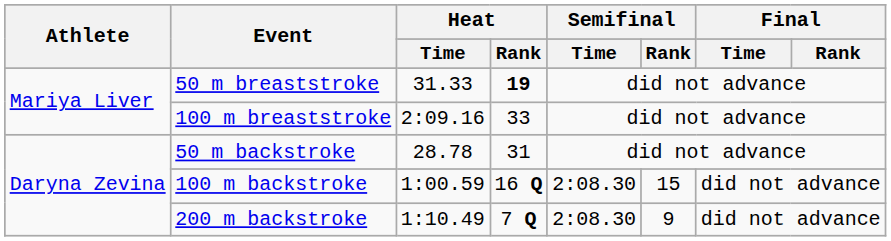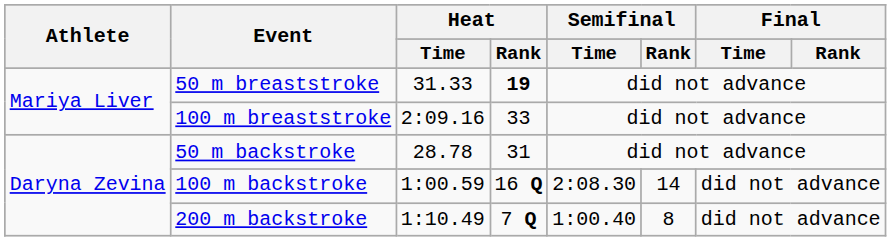 <table class=wikitable style="font-size:90%">
 <tr>
 <th rowspan="2">Athlete</th>
 <th rowspan="2">Event</th>
 <th colspan="2">Heat</th>
 <th colspan="2">Semifinal</th>
 <th colspan="2">Final</th>
 </tr>
 <tr style="font-size:95%">
 <th>Time</th>
 <th>Rank</th>
 <th>Time</th>
 <th>Rank</th>
 <th>Time</th>
 <th>Rank</th>
 </tr>
 <tr align=center>
 <td align=left rowspan=2><a href='#'>Mariya Liver</a></td>
 <td align=left><a href='#'>50 m breaststroke</a></td>
 <td>31.33</td>
 <td><strong>19</strong></td>
 <td colspan=4>did not advance</td>
 </tr>
 <tr align=center>
 <td align=left><a href='#'>100 m breaststroke</a></td>
 <td>2:09.16</td>
 <td>33</td>
 <td colspan=4>did not advance</td>
 </tr>
 <tr align=center>
 <td align=left rowspan=3><a href='#'>Daryna Zevina</a></td>
 <td align=left><a href='#'>50 m backstroke</a></td>
 <td>28.78</td>
 <td>31</td>
 <td colspan=4>did not advance</td>
 </tr>
 <tr align=center>
 <td align=left><a href='#'>100 m backstroke</a></td>
 <td>1:00.59</td>
 <td>16 <strong>Q</strong></td>
 <td>2:08.30</td>
-<td>15</td>
+<td>14</td>
 <td colspan=2>did not advance</td>
 </tr>
 <tr align=center>
 <td align=left><a href='#'>200 m backstroke</a></td>
 <td>1:10.49</td>
 <td>7 <strong>Q</strong></td>
-<td>2:08.30</td>
-<td>9</td>
+<td>1:00.40</td>
+<td>8</td>
 <td colspan=2>did not advance</td>
 </tr>
 </table>
